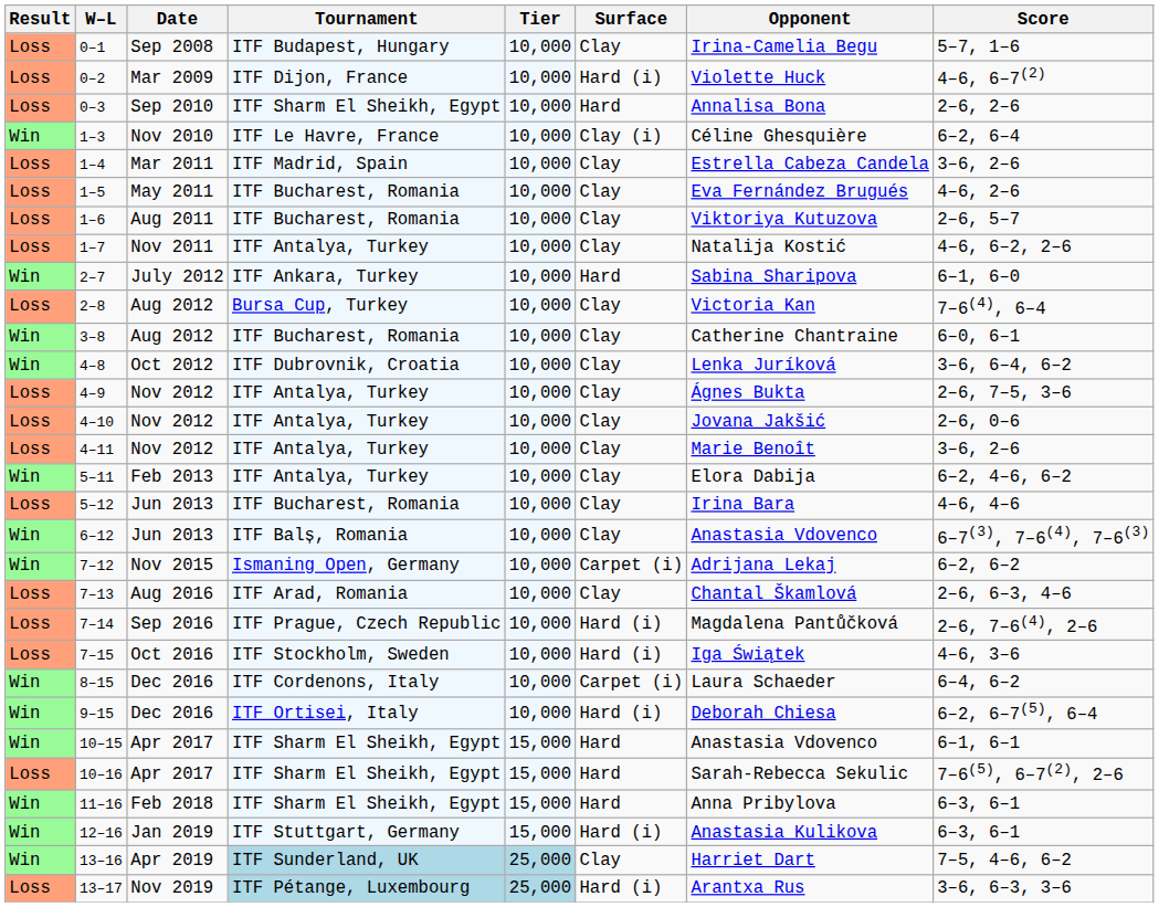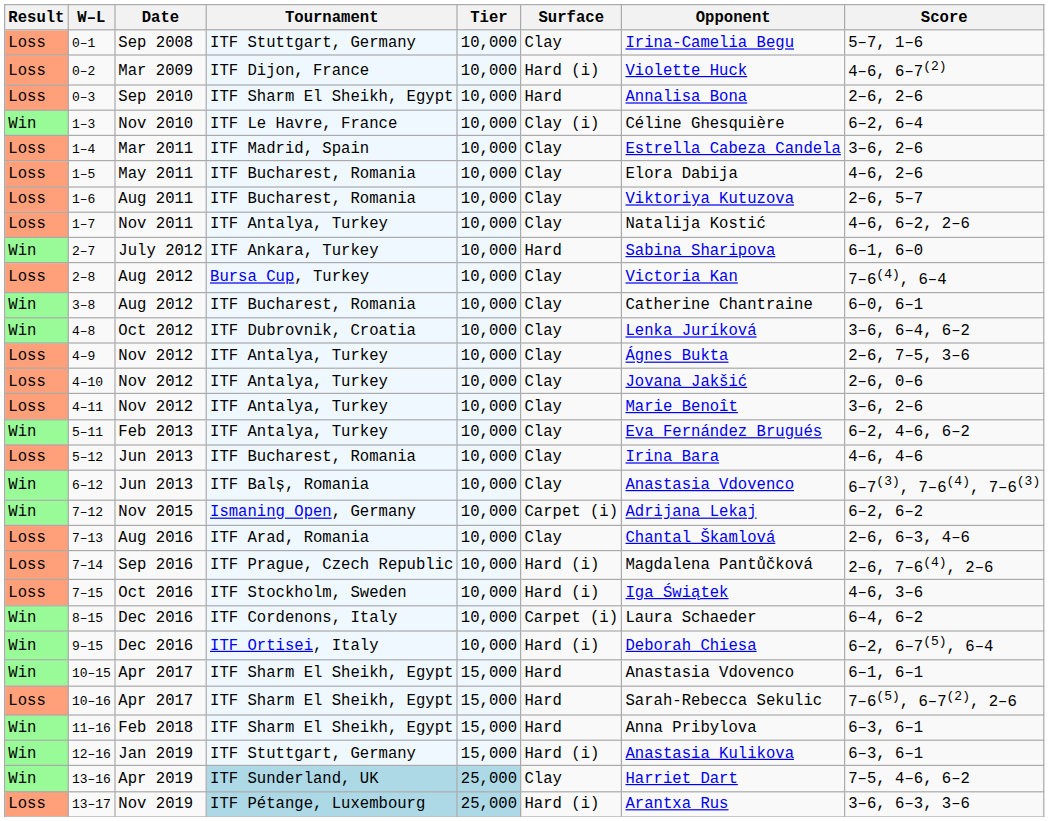 <table class="sortable wikitable">
 <tr>
 <th>Result</th>
 <th class="unsortable">W–L</th>
 <th>Date</th>
 <th>Tournament</th>
 <th>Tier</th>
 <th>Surface</th>
 <th>Opponent</th>
 <th class="unsortable">Score</th>
 </tr>
 <tr>
 <td bgcolor="FFA07A">Loss</td>
 <td><small>0–1</small></td>
 <td>Sep 2008</td>
-<td style="background:#f0f8ff;">ITF Budapest, Hungary</td>
+<td style="background:#f0f8ff;">ITF Stuttgart, Germany</td>
 <td style="background:#f0f8ff;">10,000</td>
 <td>Clay</td>
 <td> <a href='#'>Irina-Camelia Begu</a></td>
 <td>5–7, 1–6</td>
 </tr>
 <tr>
 <td bgcolor="FFA07A">Loss</td>
 <td><small>0–2</small></td>
 <td>Mar 2009</td>
 <td style="background:#f0f8ff;">ITF Dijon, France</td>
 <td style="background:#f0f8ff;">10,000</td>
 <td>Hard (i)</td>
 <td> <a href='#'>Violette Huck</a></td>
 <td>4–6, 6–7<sup>(2)</sup></td>
 </tr>
 <tr>
 <td bgcolor="FFA07A">Loss</td>
 <td><small>0–3</small></td>
 <td>Sep 2010</td>
 <td style="background:#f0f8ff;">ITF Sharm El Sheikh, Egypt</td>
 <td style="background:#f0f8ff;">10,000</td>
 <td>Hard</td>
 <td> <a href='#'>Annalisa Bona</a></td>
 <td>2–6, 2–6</td>
 </tr>
 <tr>
 <td bgcolor="98FB98">Win</td>
 <td><small>1–3</small></td>
 <td>Nov 2010</td>
 <td style="background:#f0f8ff;">ITF Le Havre, France</td>
 <td style="background:#f0f8ff;">10,000</td>
 <td>Clay (i)</td>
 <td> Céline Ghesquière</td>
 <td>6–2, 6–4</td>
 </tr>
 <tr>
 <td bgcolor="FFA07A">Loss</td>
 <td><small>1–4</small></td>
 <td>Mar 2011</td>
 <td style="background:#f0f8ff;">ITF Madrid, Spain</td>
 <td style="background:#f0f8ff;">10,000</td>
 <td>Clay</td>
 <td> <a href='#'>Estrella Cabeza Candela</a></td>
 <td>3–6, 2–6</td>
 </tr>
 <tr>
 <td bgcolor="FFA07A">Loss</td>
 <td><small>1–5</small></td>
 <td>May 2011</td>
 <td style="background:#f0f8ff;">ITF Bucharest, Romania</td>
 <td style="background:#f0f8ff;">10,000</td>
 <td>Clay</td>
-<td> <a href='#'>Eva Fernández Brugués</a></td>
+<td> Elora Dabija</td>
 <td>4–6, 2–6</td>
 </tr>
 <tr>
 <td bgcolor="FFA07A">Loss</td>
 <td><small>1–6</small></td>
 <td>Aug 2011</td>
 <td style="background:#f0f8ff;">ITF Bucharest, Romania</td>
 <td style="background:#f0f8ff;">10,000</td>
 <td>Clay</td>
 <td> <a href='#'>Viktoriya Kutuzova</a></td>
 <td>2–6, 5–7</td>
 </tr>
 <tr>
 <td bgcolor="FFA07A">Loss</td>
 <td><small>1–7</small></td>
 <td>Nov 2011</td>
 <td style="background:#f0f8ff;">ITF Antalya, Turkey</td>
 <td style="background:#f0f8ff;">10,000</td>
 <td>Clay</td>
 <td> Natalija Kostić</td>
 <td>4–6, 6–2, 2–6</td>
 </tr>
 <tr>
 <td bgcolor="98FB98">Win</td>
 <td><small>2–7</small></td>
 <td>July 2012</td>
 <td style="background:#f0f8ff;">ITF Ankara, Turkey</td>
 <td style="background:#f0f8ff;">10,000</td>
 <td>Hard</td>
 <td> <a href='#'>Sabina Sharipova</a></td>
 <td>6–1, 6–0</td>
 </tr>
 <tr>
 <td bgcolor="FFA07A">Loss</td>
 <td><small>2–8</small></td>
 <td>Aug 2012</td>
 <td style="background:#f0f8ff;"><a href='#'>Bursa Cup</a>, Turkey</td>
 <td style="background:#f0f8ff;">10,000</td>
 <td>Clay</td>
 <td> <a href='#'>Victoria Kan</a></td>
 <td>7–6<sup>(4)</sup>, 6–4</td>
 </tr>
 <tr>
 <td bgcolor="98FB98">Win</td>
 <td><small>3–8</small></td>
 <td>Aug 2012</td>
 <td style="background:#f0f8ff;">ITF Bucharest, Romania</td>
 <td style="background:#f0f8ff;">10,000</td>
 <td>Clay</td>
 <td> Catherine Chantraine</td>
 <td>6–0, 6–1</td>
 </tr>
 <tr>
 <td bgcolor="98FB98">Win</td>
 <td><small>4–8</small></td>
 <td>Oct 2012</td>
 <td style="background:#f0f8ff;">ITF Dubrovnik, Croatia</td>
 <td style="background:#f0f8ff;">10,000</td>
 <td>Clay</td>
 <td> <a href='#'>Lenka Juríková</a></td>
 <td>3–6, 6–4, 6–2</td>
 </tr>
 <tr>
 <td bgcolor="FFA07A">Loss</td>
 <td><small>4–9</small></td>
 <td>Nov 2012</td>
 <td style="background:#f0f8ff;">ITF Antalya, Turkey</td>
 <td style="background:#f0f8ff;">10,000</td>
 <td>Clay</td>
 <td> <a href='#'>Ágnes Bukta</a></td>
 <td>2–6, 7–5, 3–6</td>
 </tr>
 <tr>
 <td bgcolor="FFA07A">Loss</td>
 <td><small>4–10</small></td>
 <td>Nov 2012</td>
 <td style="background:#f0f8ff;">ITF Antalya, Turkey</td>
 <td style="background:#f0f8ff;">10,000</td>
 <td>Clay</td>
 <td> <a href='#'>Jovana Jakšić</a></td>
 <td>2–6, 0–6</td>
 </tr>
 <tr>
 <td bgcolor="FFA07A">Loss</td>
 <td><small>4–11</small></td>
 <td>Nov 2012</td>
 <td style="background:#f0f8ff;">ITF Antalya, Turkey</td>
 <td style="background:#f0f8ff;">10,000</td>
 <td>Clay</td>
 <td> <a href='#'>Marie Benoît</a></td>
 <td>3–6, 2–6</td>
 </tr>
 <tr>
 <td bgcolor="98FB98">Win</td>
 <td><small>5–11</small></td>
 <td>Feb 2013</td>
 <td style="background:#f0f8ff;">ITF Antalya, Turkey</td>
 <td style="background:#f0f8ff;">10,000</td>
 <td>Clay</td>
-<td> Elora Dabija</td>
+<td> <a href='#'>Eva Fernández Brugués</a></td>
 <td>6–2, 4–6, 6–2</td>
 </tr>
 <tr>
 <td bgcolor="FFA07A">Loss</td>
 <td><small>5–12</small></td>
 <td>Jun 2013</td>
 <td style="background:#f0f8ff;">ITF Bucharest, Romania</td>
 <td style="background:#f0f8ff;">10,000</td>
 <td>Clay</td>
 <td> <a href='#'>Irina Bara</a></td>
 <td>4–6, 4–6</td>
 </tr>
 <tr>
 <td bgcolor="98FB98">Win</td>
 <td><small>6–12</small></td>
 <td>Jun 2013</td>
 <td style="background:#f0f8ff;">ITF Balș, Romania</td>
 <td style="background:#f0f8ff;">10,000</td>
 <td>Clay</td>
 <td> <a href='#'>Anastasia Vdovenco</a></td>
 <td>6–7<sup>(3)</sup>, 7–6<sup>(4)</sup>, 7–6<sup>(3)</sup></td>
 </tr>
 <tr>
 <td bgcolor="98FB98">Win</td>
 <td><small>7–12</small></td>
 <td>Nov 2015</td>
 <td style="background:#f0f8ff;"><a href='#'>Ismaning Open</a>, Germany</td>
 <td style="background:#f0f8ff;">10,000</td>
 <td>Carpet (i)</td>
 <td> <a href='#'>Adrijana Lekaj</a></td>
 <td>6–2, 6–2</td>
 </tr>
 <tr>
 <td bgcolor="FFA07A">Loss</td>
 <td><small>7–13</small></td>
 <td>Aug 2016</td>
 <td style="background:#f0f8ff;">ITF Arad, Romania</td>
 <td style="background:#f0f8ff;">10,000</td>
 <td>Clay</td>
 <td> <a href='#'>Chantal Škamlová</a></td>
 <td>2–6, 6–3, 4–6</td>
 </tr>
 <tr>
 <td bgcolor="FFA07A">Loss</td>
 <td><small>7–14</small></td>
 <td>Sep 2016</td>
 <td style="background:#f0f8ff;">ITF Prague, Czech Republic</td>
 <td style="background:#f0f8ff;">10,000</td>
 <td>Hard (i)</td>
 <td> Magdalena Pantůčková</td>
 <td>2–6, 7–6<sup>(4)</sup>, 2–6</td>
 </tr>
 <tr>
 <td bgcolor="FFA07A">Loss</td>
 <td><small>7–15</small></td>
 <td>Oct 2016</td>
 <td style="background:#f0f8ff;">ITF Stockholm, Sweden</td>
 <td style="background:#f0f8ff;">10,000</td>
 <td>Hard (i)</td>
 <td> <a href='#'>Iga Świątek</a></td>
 <td>4–6, 3–6</td>
 </tr>
 <tr>
 <td bgcolor="98FB98">Win</td>
 <td><small>8–15</small></td>
 <td>Dec 2016</td>
 <td style="background:#f0f8ff;">ITF Cordenons, Italy</td>
 <td style="background:#f0f8ff;">10,000</td>
 <td>Carpet (i)</td>
 <td> Laura Schaeder</td>
 <td>6–4, 6–2</td>
 </tr>
 <tr>
 <td bgcolor="98FB98">Win</td>
 <td><small>9–15</small></td>
 <td>Dec 2016</td>
 <td style="background:#f0f8ff;"><a href='#'>ITF Ortisei</a>, Italy</td>
 <td style="background:#f0f8ff;">10,000</td>
 <td>Hard (i)</td>
 <td> <a href='#'>Deborah Chiesa</a></td>
 <td>6–2, 6–7<sup>(5)</sup>, 6–4</td>
 </tr>
 <tr>
 <td bgcolor="98FB98">Win</td>
 <td><small>10–15</small></td>
 <td>Apr 2017</td>
 <td style="background:#f0f8ff;">ITF Sharm El Sheikh, Egypt</td>
 <td style="background:#f0f8ff;">15,000</td>
 <td>Hard</td>
 <td> Anastasia Vdovenco</td>
 <td>6–1, 6–1</td>
 </tr>
 <tr>
 <td bgcolor="FFA07A">Loss</td>
 <td><small>10–16</small></td>
 <td>Apr 2017</td>
 <td style="background:#f0f8ff;">ITF Sharm El Sheikh, Egypt</td>
 <td style="background:#f0f8ff;">15,000</td>
 <td>Hard</td>
 <td> Sarah-Rebecca Sekulic</td>
 <td>7–6<sup>(5)</sup>, 6–7<sup>(2)</sup>, 2–6</td>
 </tr>
 <tr>
 <td bgcolor="98FB98">Win</td>
 <td><small>11–16</small></td>
 <td>Feb 2018</td>
 <td style="background:#f0f8ff;">ITF Sharm El Sheikh, Egypt</td>
 <td style="background:#f0f8ff;">15,000</td>
 <td>Hard</td>
 <td> Anna Pribylova</td>
 <td>6–3, 6–1</td>
 </tr>
 <tr>
 <td bgcolor="98FB98">Win</td>
 <td><small>12–16</small></td>
 <td>Jan 2019</td>
 <td style="background:#f0f8ff;">ITF Stuttgart, Germany</td>
 <td style="background:#f0f8ff;">15,000</td>
 <td>Hard (i)</td>
 <td> <a href='#'>Anastasia Kulikova</a></td>
 <td>6–3, 6–1</td>
 </tr>
 <tr>
 <td bgcolor="98FB98">Win</td>
 <td><small>13–16</small></td>
 <td>Apr 2019</td>
 <td style="background:lightblue;">ITF Sunderland, UK</td>
 <td style="background:lightblue;">25,000</td>
 <td>Clay</td>
 <td> <a href='#'>Harriet Dart</a></td>
 <td>7–5, 4–6, 6–2</td>
 </tr>
 <tr>
 <td bgcolor="FFA07A">Loss</td>
 <td><small>13–17</small></td>
 <td>Nov 2019</td>
 <td style="background:lightblue;">ITF Pétange, Luxembourg</td>
 <td style="background:lightblue;">25,000</td>
 <td>Hard (i)</td>
 <td> <a href='#'>Arantxa Rus</a></td>
 <td>3–6, 6–3, 3–6</td>
 </tr>
 </table>
